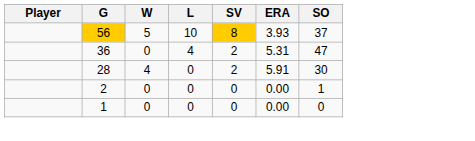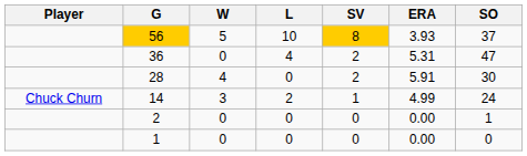 <table class="wikitable sortable">
 <tr>
 <th bgcolor="#DDDDFF" width="16%">Player</th>
 <th bgcolor="#DDDDFF" width="9%">G</th>
 <th bgcolor="#DDDDFF" width="9%">W</th>
 <th bgcolor="#DDDDFF" width="9%">L</th>
 <th bgcolor="#DDDDFF" width="9%">SV</th>
 <th bgcolor="#DDDDFF" width="9%">ERA</th>
 <th bgcolor="#DDDDFF" width="9%">SO</th>
 </tr>
 <tr align="center">
 <td></td>
 <td bgcolor=#ffcc00>56</td>
 <td>5</td>
 <td>10</td>
 <td bgcolor=#ffcc00>8</td>
 <td>3.93</td>
 <td>37</td>
 </tr>
 <tr align="center">
 <td></td>
 <td>36</td>
 <td>0</td>
 <td>4</td>
 <td>2</td>
 <td>5.31</td>
 <td>47</td>
 </tr>
 <tr align="center">
 <td></td>
 <td>28</td>
 <td>4</td>
 <td>0</td>
 <td>2</td>
 <td>5.91</td>
 <td>30</td>
 </tr>
+<tr align="center">
+<td><a href='#'>Chuck Churn</a></td>
+<td>14</td>
+<td>3</td>
+<td>2</td>
+<td>1</td>
+<td>4.99</td>
+<td>24</td>
+</tr>
 <tr align=center>
 <td></td>
 <td>2</td>
 <td>0</td>
 <td>0</td>
 <td>0</td>
 <td>0.00</td>
 <td>1</td>
 </tr>
 <tr align="center">
 <td></td>
 <td>1</td>
 <td>0</td>
 <td>0</td>
 <td>0</td>
 <td>0.00</td>
 <td>0</td>
 </tr>
 </table>
